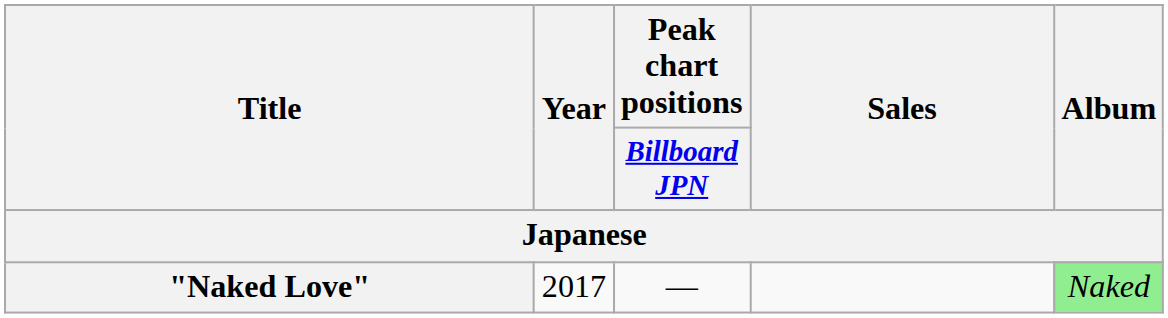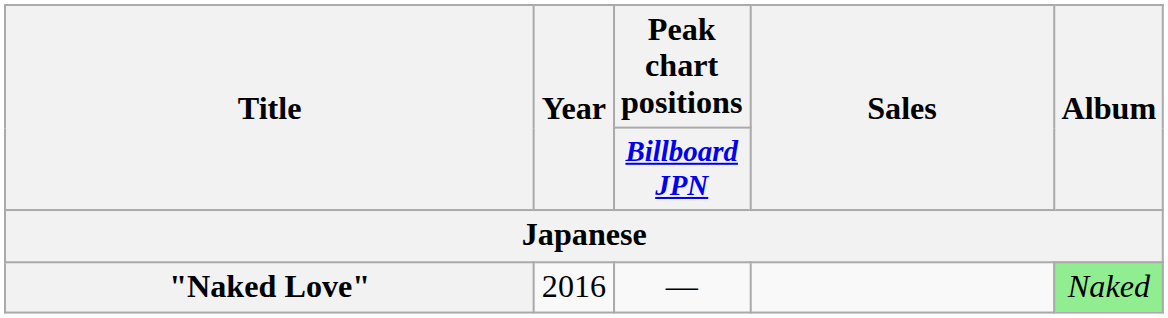 <table class="wikitable plainrowheaders" style="text-align:center;" border="1">
 <tr>
 <th scope="col" rowspan="2" style="width:16em;">Title</th>
 <th scope="col" rowspan="2">Year</th>
 <th scope="col">Peak chart positions</th>
 <th scope="col" rowspan="2" style="width:9em;">Sales</th>
 <th scope="col" rowspan="2">Album</th>
 </tr>
 <tr>
 <th scope="col" style="width:3em;font-size:90%;"><em><a href='#'>Billboard<br>JPN</a></em></th>
 </tr>
 <tr>
 <th colspan="5">Japanese</th>
 </tr>
 <tr>
 <th scope="row">"Naked Love"</th>
-<td>2017</td>
+<td>2016</td>
 <td>—</td>
 <td></td>
 <td style="background: lightgreen;"><em>Naked</em></td>
 </tr>
 </table>
